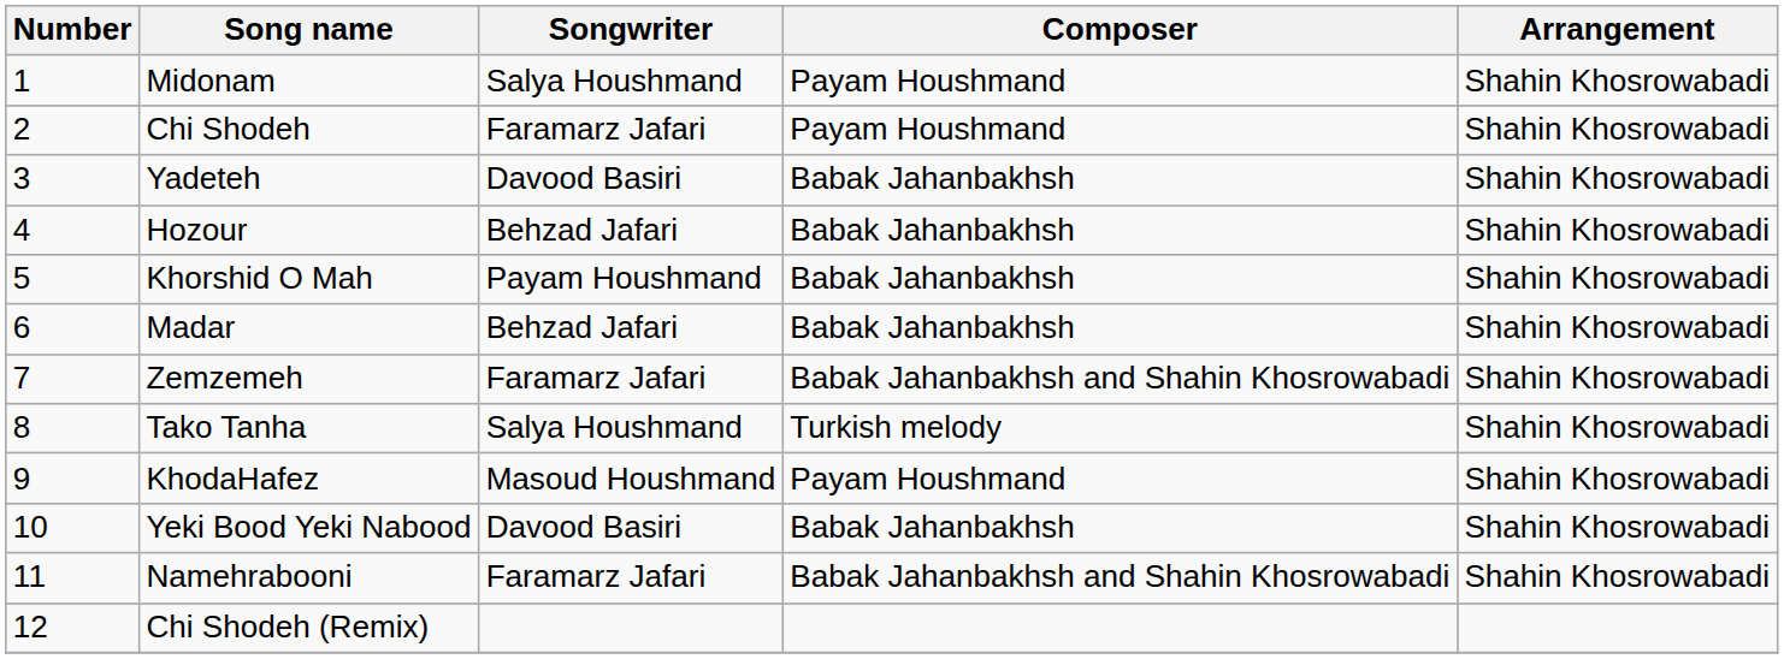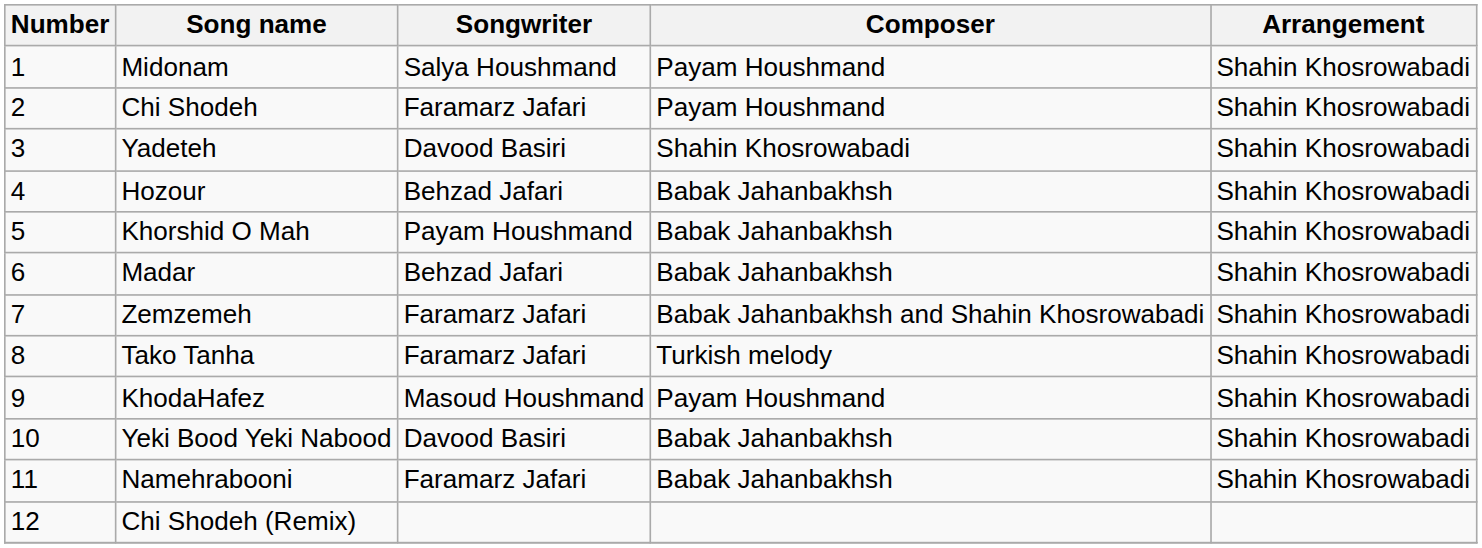 <table class="wikitable">
 <tr>
 <th>Number</th>
 <th>Song name</th>
 <th>Songwriter</th>
 <th>Composer</th>
 <th>Arrangement</th>
 </tr>
 <tr>
 <td>1</td>
 <td>Midonam</td>
 <td>Salya Houshmand</td>
 <td>Payam Houshmand</td>
 <td>Shahin Khosrowabadi</td>
 </tr>
 <tr>
 <td>2</td>
 <td>Chi Shodeh</td>
 <td>Faramarz Jafari</td>
 <td>Payam Houshmand</td>
 <td>Shahin Khosrowabadi</td>
 </tr>
 <tr>
 <td>3</td>
 <td>Yadeteh</td>
 <td>Davood Basiri</td>
-<td>Babak Jahanbakhsh</td>
+<td>Shahin Khosrowabadi</td>
 <td>Shahin Khosrowabadi</td>
 </tr>
 <tr>
 <td>4</td>
 <td>Hozour</td>
 <td>Behzad Jafari</td>
 <td>Babak Jahanbakhsh</td>
 <td>Shahin Khosrowabadi</td>
 </tr>
 <tr>
 <td>5</td>
 <td>Khorshid O Mah</td>
 <td>Payam Houshmand</td>
 <td>Babak Jahanbakhsh</td>
 <td>Shahin Khosrowabadi</td>
 </tr>
 <tr>
 <td>6</td>
 <td>Madar</td>
 <td>Behzad Jafari</td>
 <td>Babak Jahanbakhsh</td>
 <td>Shahin Khosrowabadi</td>
 </tr>
 <tr>
 <td>7</td>
 <td>Zemzemeh</td>
 <td>Faramarz Jafari</td>
 <td>Babak Jahanbakhsh and Shahin Khosrowabadi</td>
 <td>Shahin Khosrowabadi</td>
 </tr>
 <tr>
 <td>8</td>
 <td>Tako Tanha</td>
-<td>Salya Houshmand</td>
+<td>Faramarz Jafari</td>
 <td>Turkish melody</td>
 <td>Shahin Khosrowabadi</td>
 </tr>
 <tr>
 <td>9</td>
 <td>KhodaHafez</td>
 <td>Masoud Houshmand</td>
 <td>Payam Houshmand</td>
 <td>Shahin Khosrowabadi</td>
 </tr>
 <tr>
 <td>10</td>
 <td>Yeki Bood Yeki Nabood</td>
 <td>Davood Basiri</td>
 <td>Babak Jahanbakhsh</td>
 <td>Shahin Khosrowabadi</td>
 </tr>
 <tr>
 <td>11</td>
 <td>Namehrabooni</td>
 <td>Faramarz Jafari</td>
-<td>Babak Jahanbakhsh and Shahin Khosrowabadi</td>
+<td>Babak Jahanbakhsh</td>
 <td>Shahin Khosrowabadi</td>
 </tr>
 <tr>
 <td>12</td>
 <td>Chi Shodeh (Remix)</td>
 <td></td>
 <td></td>
 <td></td>
 </tr>
 <tr>
 </tr>
 </table>
